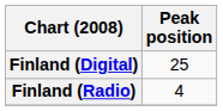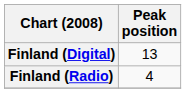 <table class="wikitable sortable plainrowheaders">
 <tr>
 <th>Chart (2008)</th>
 <th>Peak<br>position</th>
 </tr>
 <tr>
 <th scope="row">Finland (<a href='#'>Digital</a>)</th>
-<td style="text-align:center;">25</td>
+<td style="text-align:center;">13</td>
 </tr>
 <tr>
 <th scope="row">Finland (<a href='#'>Radio</a>)</th>
 <td style="text-align:center;">4</td>
 </tr>
 <tr>
 </tr>
 </table>
